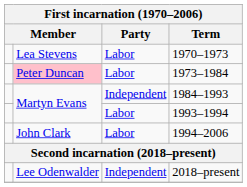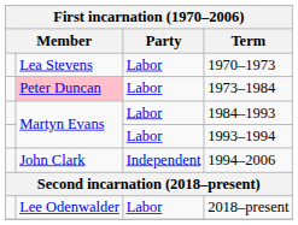 <table class="wikitable">
 <tr>
 <th colspan=5>First incarnation (1970–2006)</th>
 </tr>
 <tr>
 <th colspan="2">Member</th>
 <th>Party</th>
 <th>Term</th>
 </tr>
 <tr>
 <td> </td>
 <td><a href='#'>Lea Stevens</a></td>
 <td><a href='#'>Labor</a></td>
 <td>1970–1973</td>
 </tr>
 <tr>
 <td> </td>
 <td style="background: pink;"><a href='#'>Peter Duncan</a></td>
 <td><a href='#'>Labor</a></td>
 <td>1973–1984</td>
 </tr>
 <tr>
 <td> </td>
 <td rowspan="2"><a href='#'>Martyn Evans</a></td>
-<td><a href='#'>Independent</a></td>
+<td><a href='#'>Labor</a></td>
 <td>1984–1993</td>
 </tr>
 <tr>
 <td> </td>
 <td><a href='#'>Labor</a></td>
 <td>1993–1994</td>
 </tr>
 <tr>
 <td> </td>
 <td><a href='#'>John Clark</a></td>
-<td><a href='#'>Labor</a></td>
+<td><a href='#'>Independent</a></td>
 <td>1994–2006</td>
 </tr>
 <tr>
 <th colspan=5>Second incarnation (2018–present)</th>
 </tr>
 <tr>
 <td> </td>
 <td><a href='#'>Lee Odenwalder</a></td>
-<td><a href='#'>Independent</a></td>
+<td><a href='#'>Labor</a></td>
 <td>2018–present</td>
 </tr>
 <tr>
 </tr>
 </table>
